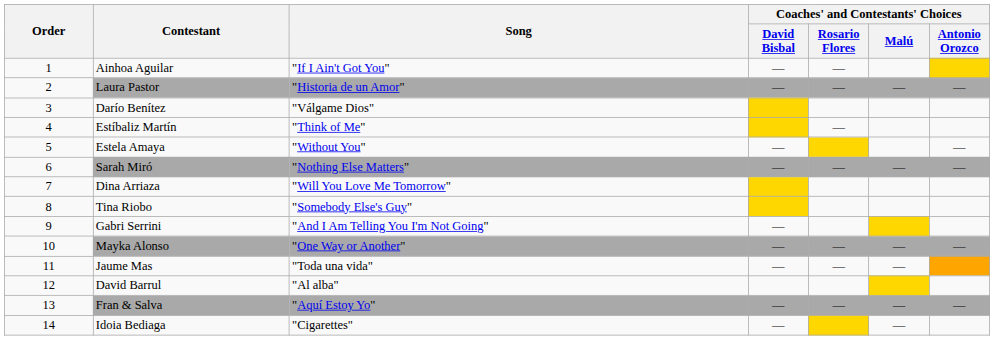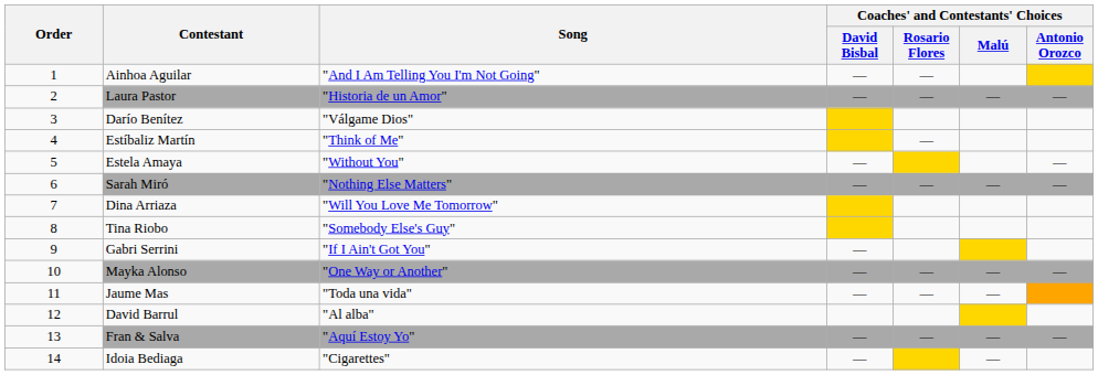 <table class="wikitable" style="width:100%;">
 <tr>
 <th rowspan=2>Order</th>
 <th rowspan=2>Contestant</th>
 <th rowspan=2>Song</th>
 <th colspan=4>Coaches' and Contestants' Choices</th>
 </tr>
 <tr>
 <th width="70"><a href='#'>David Bisbal</a></th>
 <th width="70"><a href='#'>Rosario Flores</a></th>
 <th width="70"><a href='#'>Malú</a></th>
 <th width="70"><a href='#'>Antonio Orozco</a></th>
 </tr>
 <tr>
 <td align="center">1</td>
 <td>Ainhoa Aguilar</td>
-<td>"<a href='#'>If I Ain't Got You</a>"</td>
+<td>"<a href='#'>And I Am Telling You I'm Not Going</a>"</td>
 <td align="center">—</td>
 <td align="center">—</td>
 <td style=";text-align:center;"></td>
 <td style="background:gold;text-align:center;"></td>
 </tr>
 <tr>
 <td align="center">2</td>
 <td style="background:darkgrey;text-align:left;">Laura Pastor</td>
 <td style="background:darkgrey;text-align:left;">"<a href='#'>Historia de un Amor</a>"</td>
 <td style="background:darkgrey;text-align:center;">—</td>
 <td style="background:darkgrey;text-align:center;">—</td>
 <td style="background:darkgrey;text-align:center;">—</td>
 <td style="background:darkgrey;text-align:center;">—</td>
 </tr>
 <tr>
 <td align="center">3</td>
 <td>Darío Benítez</td>
 <td>"Válgame Dios"</td>
 <td style="background:gold;text-align:center;"></td>
 <td style=";text-align:center;"></td>
 <td style=";text-align:center;"></td>
 <td style=";text-align:center;"></td>
 </tr>
 <tr>
 <td align="center">4</td>
 <td>Estíbaliz Martín</td>
 <td>"<a href='#'>Think of Me</a>"</td>
 <td style="background:gold;text-align:center;"></td>
 <td align="center">—</td>
 <td style=";text-align:center;"></td>
 <td style=";text-align:center;"></td>
 </tr>
 <tr>
 <td align="center">5</td>
 <td>Estela Amaya</td>
 <td>"<a href='#'>Without You</a>"</td>
 <td align="center">—</td>
 <td style="background:gold;text-align:center;"></td>
 <td style=";text-align:center;"></td>
 <td align="center">—</td>
 </tr>
 <tr>
 <td align="center">6</td>
 <td style="background:darkgrey;text-align:left;">Sarah Miró</td>
 <td style="background:darkgrey;text-align:left;">"<a href='#'>Nothing Else Matters</a>"</td>
 <td style="background:darkgrey;text-align:center;">—</td>
 <td style="background:darkgrey;text-align:center;">—</td>
 <td style="background:darkgrey;text-align:center;">—</td>
 <td style="background:darkgrey;text-align:center;">—</td>
 </tr>
 <tr>
 <td align="center">7</td>
 <td>Dina Arriaza</td>
 <td>"<a href='#'>Will You Love Me Tomorrow</a>"</td>
 <td style="background:gold;text-align:center;"></td>
 <td style=";text-align:center;"></td>
 <td style=";text-align:center;"></td>
 <td style=";text-align:center;"></td>
 </tr>
 <tr>
 <td align="center">8</td>
 <td>Tina Riobo</td>
 <td>"<a href='#'>Somebody Else's Guy</a>"</td>
 <td style="background:gold;text-align:center;"></td>
 <td style=";text-align:center;"></td>
 <td style=";text-align:center;"></td>
 <td style=";text-align:center;"></td>
 </tr>
 <tr>
 <td align="center">9</td>
 <td>Gabri Serrini</td>
-<td>"<a href='#'>And I Am Telling You I'm Not Going</a>"</td>
+<td>"<a href='#'>If I Ain't Got You</a>"</td>
 <td align="center">—</td>
 <td style=";text-align:center;"></td>
 <td style="background:gold;text-align:center;"></td>
 <td style=";text-align:center;"></td>
 </tr>
 <tr>
 <td align="center">10</td>
 <td style="background:darkgrey;text-align:left;">Mayka Alonso</td>
 <td style="background:darkgrey;text-align:left;">"<a href='#'>One Way or Another</a>"</td>
 <td style="background:darkgrey;text-align:center;">—</td>
 <td style="background:darkgrey;text-align:center;">—</td>
 <td style="background:darkgrey;text-align:center;">—</td>
 <td style="background:darkgrey;text-align:center;">—</td>
 </tr>
 <tr>
 <td align="center">11</td>
 <td>Jaume Mas</td>
 <td>"Toda una vida"</td>
 <td align="center">—</td>
 <td align="center">—</td>
 <td align="center">—</td>
 <td style="background:orange;text-align:center;"></td>
 </tr>
 <tr>
 <td align="center">12</td>
 <td>David Barrul</td>
 <td>"Al alba"</td>
 <td style=";text-align:center;"></td>
 <td style=";text-align:center;"></td>
 <td style="background:gold;text-align:center;"></td>
 <td style=";text-align:center;"></td>
 </tr>
 <tr>
 <td align="center">13</td>
 <td style="background:darkgrey;text-align:left;">Fran & Salva</td>
 <td style="background:darkgrey;text-align:left;">"<a href='#'>Aquí Estoy Yo</a>"</td>
 <td style="background:darkgrey;text-align:center;">—</td>
 <td style="background:darkgrey;text-align:center;">—</td>
 <td style="background:darkgrey;text-align:center;">—</td>
 <td style="background:darkgrey;text-align:center;">—</td>
 </tr>
 <tr>
 <td align="center">14</td>
 <td>Idoia Bediaga</td>
 <td>"Cigarettes"</td>
 <td align="center">—</td>
 <td style="background:gold;text-align:center;"></td>
 <td align="center">—</td>
 <td style=";text-align:center;"></td>
 </tr>
 </table>
